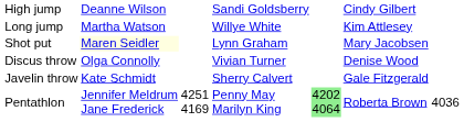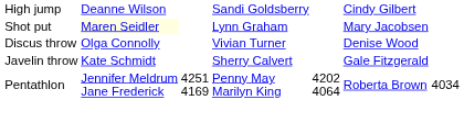 <table>
 <tr>
 <td>High jump</td>
 <td><a href='#'>Deanne Wilson</a></td>
 <td></td>
 <td><a href='#'>Sandi Goldsberry</a></td>
 <td></td>
 <td><a href='#'>Cindy Gilbert</a></td>
-<td></td>
-</tr>
-<tr>
-<td>Long jump</td>
-<td><a href='#'>Martha Watson</a></td>
-<td></td>
-<td><a href='#'>Willye White</a></td>
-<td></td>
-<td><a href='#'>Kim Attlesey</a></td>
 <td></td>
 </tr>
 <tr>
 <td>Shot put</td>
 <td style="background: lightyellow;"><a href='#'>Maren Seidler</a></td>
 <td></td>
 <td><a href='#'>Lynn Graham</a></td>
 <td></td>
 <td><a href='#'>Mary Jacobsen</a></td>
 <td></td>
 </tr>
 <tr>
 <td>Discus throw</td>
 <td><a href='#'>Olga Connolly</a></td>
 <td></td>
 <td><a href='#'>Vivian Turner</a></td>
 <td></td>
 <td><a href='#'>Denise Wood</a></td>
 <td></td>
 </tr>
 <tr>
 <td>Javelin throw</td>
 <td><a href='#'>Kate Schmidt</a></td>
 <td></td>
 <td><a href='#'>Sherry Calvert</a></td>
 <td></td>
 <td><a href='#'>Gale Fitzgerald</a></td>
 <td></td>
 </tr>
 <tr>
 <td>Pentathlon</td>
 <td><a href='#'>Jennifer Meldrum</a> <br><a href='#'>Jane Frederick</a></td>
 <td>4251<br>4169</td>
 <td><a href='#'>Penny May</a> <br><a href='#'>Marilyn King</a></td>
-<td style="background: lightgreen;">4202<br>4064</td>
+<td>4202<br>4064</td>
 <td><a href='#'>Roberta Brown</a></td>
-<td>4036</td>
+<td>4034</td>
 </tr>
 </table>
